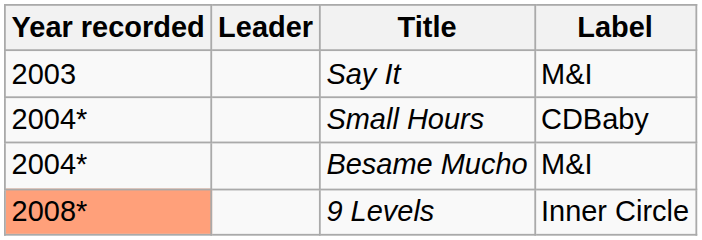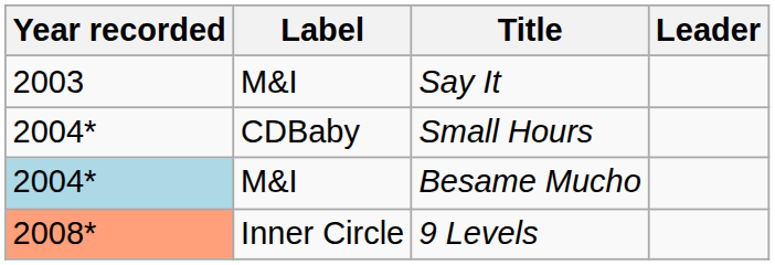 <table class="wikitable sortable">
 <tr>
 <th>Year recorded</th>
+<th>Label</th>
+<th>Title</th>
 <th>Leader</th>
-<th>Title</th>
-<th>Label</th>
 </tr>
 <tr>
 <td>2003</td>
+<td>M&I</td>
+<td><em>Say It</em></td>
 <td></td>
-<td><em>Say It</em></td>
-<td>M&I</td>
 </tr>
 <tr>
 <td>2004*</td>
+<td>CDBaby</td>
+<td><em>Small Hours</em></td>
 <td></td>
-<td><em>Small Hours</em></td>
-<td>CDBaby</td>
 </tr>
 <tr>
-<td>2004*</td>
+<td style="background: lightblue;">2004*</td>
+<td>M&I</td>
+<td><em>Besame Mucho</em></td>
 <td></td>
-<td><em>Besame Mucho</em></td>
-<td>M&I</td>
 </tr>
 <tr>
 <td style="background: lightsalmon;">2008*</td>
+<td>Inner Circle</td>
+<td><em>9 Levels</em></td>
 <td></td>
-<td><em>9 Levels</em></td>
-<td>Inner Circle</td>
 </tr>
 </table>
